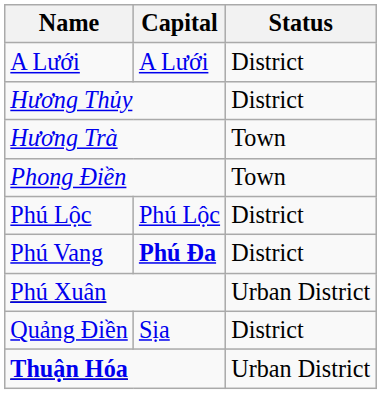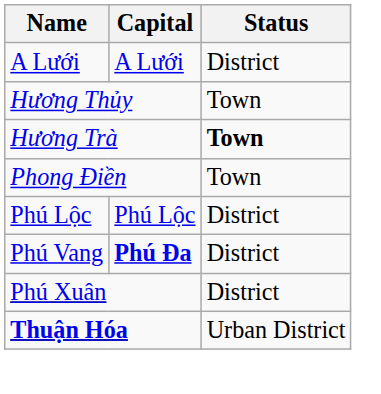 <table class="wikitable sortable">
 <tr>
 <th>Name</th>
 <th>Capital</th>
 <th>Status</th>
 </tr>
 <tr>
 <td><a href='#'>A Lưới</a></td>
 <td><a href='#'>A Lưới</a></td>
 <td>District</td>
 </tr>
 <tr>
 <td colspan="2"><em><a href='#'>Hương Thủy</a></em></td>
-<td>District</td>
+<td>Town</td>
 </tr>
 <tr>
 <td colspan="2"><em><a href='#'>Hương Trà</a></em></td>
-<td>Town</td>
+<td><strong>Town</strong></td>
 </tr>
 <tr>
 <td colspan="2"><a href='#'><em>Phong Điền</em></a></td>
 <td>Town</td>
 </tr>
 <tr>
 <td><a href='#'>Phú Lộc</a></td>
 <td><a href='#'>Phú Lộc</a></td>
 <td>District</td>
 </tr>
 <tr>
 <td><a href='#'>Phú Vang</a></td>
 <td><strong><a href='#'>Phú Đa</a></strong></td>
 <td>District</td>
 </tr>
 <tr>
 <td colspan="2"><u><a href='#'>Phú Xuân</a></u></td>
-<td>Urban District</td>
-</tr>
-<tr>
-<td><a href='#'>Quảng Điền</a></td>
-<td><a href='#'>Sịa</a></td>
 <td>District</td>
 </tr>
 <tr>
 <td colspan="2"><u><a href='#'><strong>Thuận Hóa</strong></a></u></td>
 <td>Urban District</td>
 </tr>
 </table>
